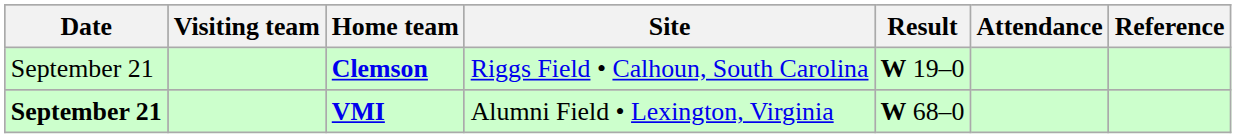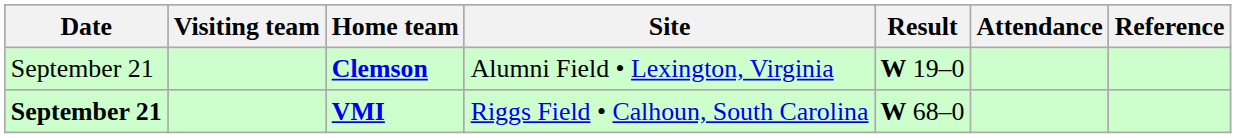 <table class="wikitable" style="font-size:95%;">
 <tr>
 <th>Date</th>
 <th>Visiting team</th>
 <th>Home team</th>
 <th>Site</th>
 <th>Result</th>
 <th>Attendance</th>
 <th class="unsortable">Reference</th>
 </tr>
 <tr bgcolor=ccffcc>
 <td>September 21</td>
 <td></td>
 <td><strong><a href='#'>Clemson</a></strong></td>
-<td><a href='#'>Riggs Field</a> • <a href='#'>Calhoun, South Carolina</a></td>
+<td>Alumni Field • <a href='#'>Lexington, Virginia</a></td>
 <td><strong>W</strong> 19–0</td>
 <td></td>
 <td></td>
 </tr>
 <tr bgcolor=ccffcc>
 <td><strong>September 21</strong></td>
 <td></td>
 <td><strong><a href='#'>VMI</a></strong></td>
-<td>Alumni Field • <a href='#'>Lexington, Virginia</a></td>
+<td><a href='#'>Riggs Field</a> • <a href='#'>Calhoun, South Carolina</a></td>
 <td><strong>W</strong> 68–0</td>
 <td></td>
 <td></td>
 </tr>
 </table>
